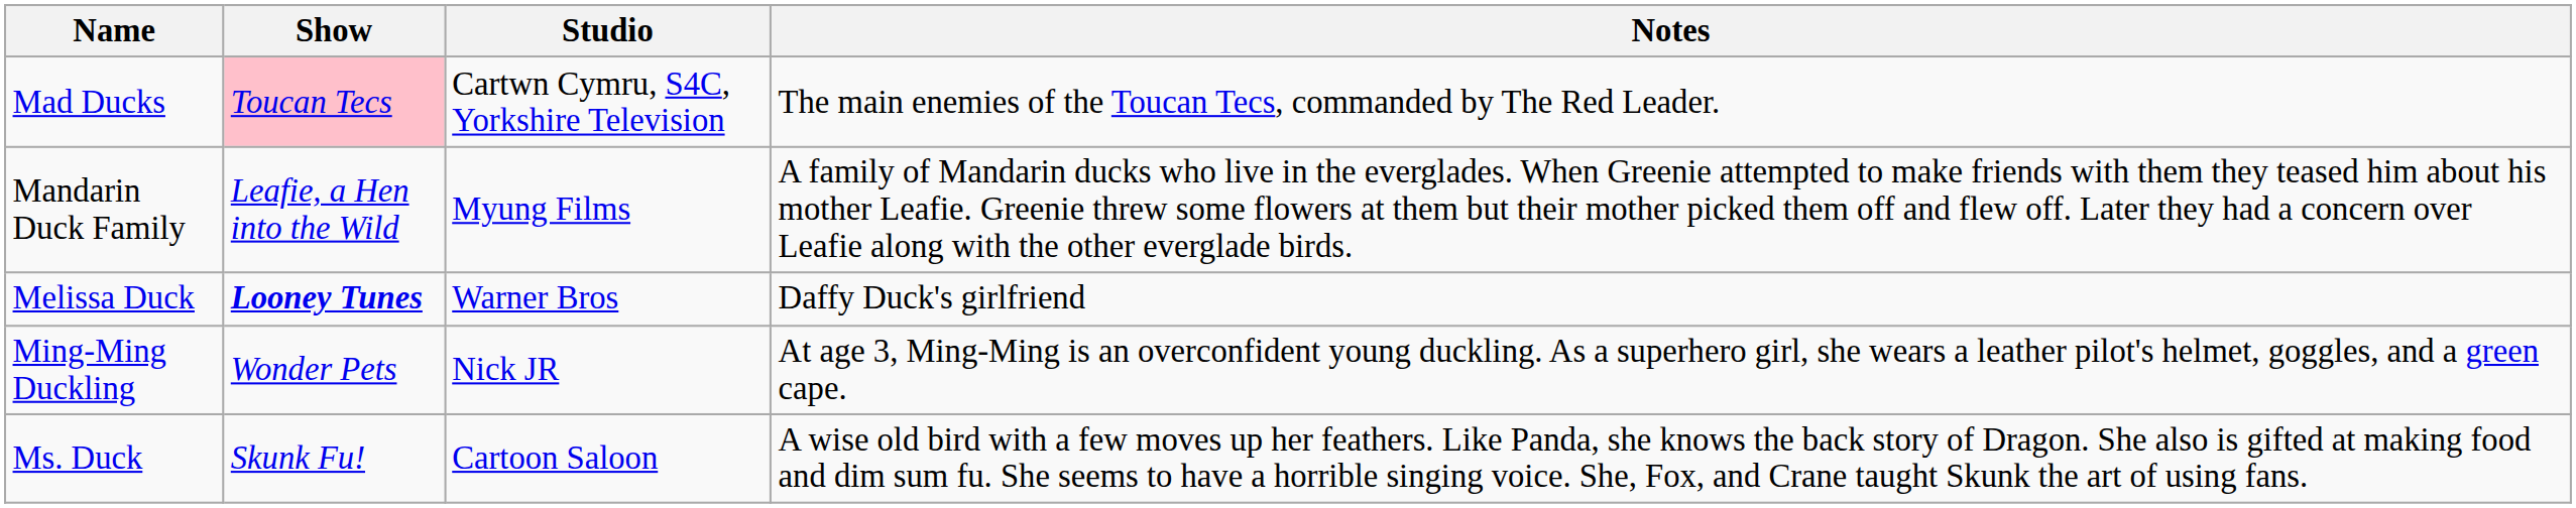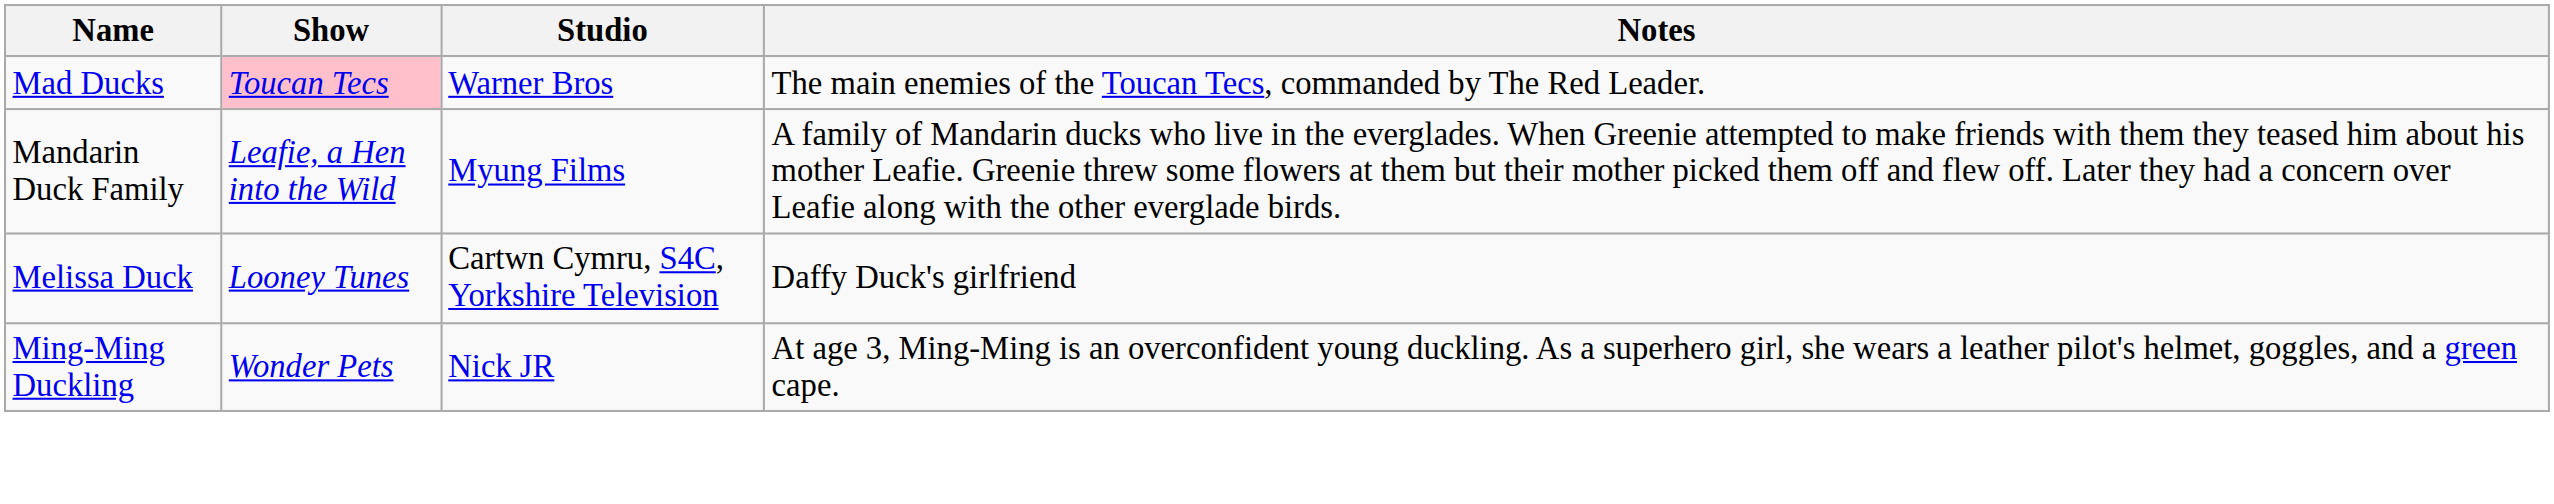 <table class="wikitable sortable">
 <tr>
 <th>Name</th>
 <th>Show</th>
 <th>Studio</th>
 <th>Notes</th>
 </tr>
 <tr>
 <td><a href='#'>Mad Ducks</a></td>
 <td style="background: pink;"><em><a href='#'>Toucan Tecs</a></em></td>
-<td>Cartwn Cymru, <a href='#'>S4C</a>, <a href='#'>Yorkshire Television</a></td>
+<td><a href='#'>Warner Bros</a></td>
 <td>The main enemies of the <a href='#'>Toucan Tecs</a>, commanded by The Red Leader.</td>
 </tr>
 <tr>
 <td>Mandarin Duck Family</td>
 <td><em><a href='#'>Leafie, a Hen into the Wild</a></em></td>
 <td><a href='#'>Myung Films</a></td>
 <td>A family of Mandarin ducks who live in the everglades. When Greenie attempted to make friends with them they teased him about his mother Leafie. Greenie threw some flowers at them but their mother picked them off and flew off. Later they had a concern over Leafie along with the other everglade birds.</td>
 </tr>
 <tr>
 <td><a href='#'>Melissa Duck</a></td>
-<td><strong><em><a href='#'>Looney Tunes</a></em></strong></td>
-<td><a href='#'>Warner Bros</a></td>
+<td><em><a href='#'>Looney Tunes</a></em></td>
+<td>Cartwn Cymru, <a href='#'>S4C</a>, <a href='#'>Yorkshire Television</a></td>
 <td>Daffy Duck's girlfriend</td>
 </tr>
 <tr>
 <td><a href='#'>Ming-Ming Duckling</a></td>
 <td><em><a href='#'>Wonder Pets</a></em></td>
 <td><a href='#'>Nick JR</a></td>
 <td>At age 3, Ming-Ming is an overconfident young duckling. As a superhero girl, she wears a leather pilot's helmet, goggles, and a <a href='#'>green</a> cape.</td>
 </tr>
-<tr>
-<td><a href='#'>Ms. Duck</a></td>
-<td><em><a href='#'>Skunk Fu!</a></em></td>
-<td><a href='#'>Cartoon Saloon</a></td>
-<td>A wise old bird with a few moves up her feathers. Like Panda, she knows the back story of Dragon. She also is gifted at making food and dim sum fu. She seems to have a horrible singing voice. She, Fox, and Crane taught Skunk the art of using fans.</td>
-</tr>
 </table>
